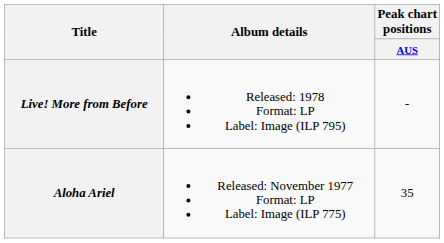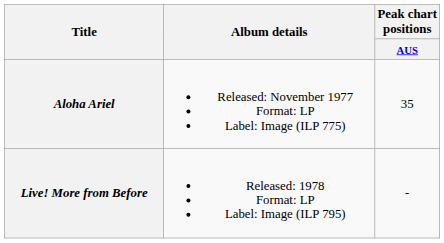 <table class="wikitable plainrowheaders" style="text-align:center;" border="1">
 <tr>
 <th scope="col" rowspan="2" style="width:12em;">Title</th>
 <th scope="col" rowspan="2" style="width:16em;">Album details</th>
 <th scope="col" colspan="1">Peak chart<br>positions</th>
 </tr>
 <tr>
 <th scope="col" style="text-align:center;"><small><a href='#'>AUS</a></small><br></th>
 </tr>
 <tr>
+<th scope="row"><em>Aloha Ariel</em></th>
+<td><br><ul><li>Released: November 1977</li><li>Format: LP</li><li>Label: Image (ILP 775)</li></ul></td>
+<td align="center">35</td>
+</tr>
+<tr>
 <th scope="row"><em>Live! More from Before</em></th>
 <td><br><ul><li>Released: 1978</li><li>Format: LP</li><li>Label: Image (ILP 795)</li></ul></td>
 <td align="center">-</td>
 </tr>
-<tr>
-<th scope="row"><em>Aloha Ariel</em></th>
-<td><br><ul><li>Released: November 1977</li><li>Format: LP</li><li>Label: Image (ILP 775)</li></ul></td>
-<td align="center">35</td>
-</tr>
 </table>
